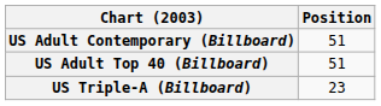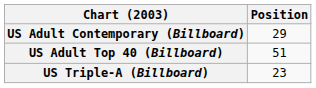 <table class="wikitable sortable plainrowheaders" style="text-align:center">
 <tr>
 <th>Chart (2003)</th>
 <th>Position</th>
 </tr>
 <tr>
 <th scope="row">US Adult Contemporary (<em>Billboard</em>)</th>
-<td>51</td>
+<td>29</td>
 </tr>
 <tr>
 <th scope="row">US Adult Top 40 (<em>Billboard</em>)</th>
 <td>51</td>
 </tr>
 <tr>
 <th scope="row">US Triple-A (<em>Billboard</em>)</th>
 <td>23</td>
 </tr>
 </table>
